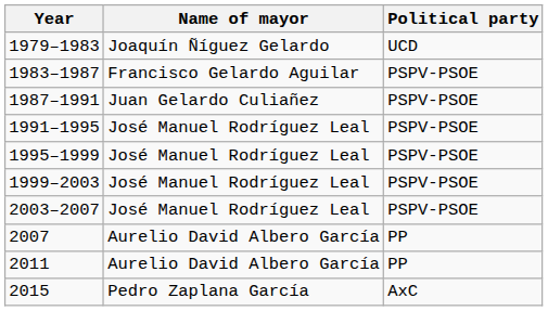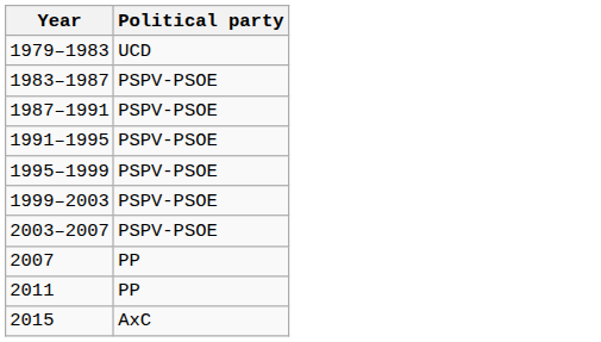 <table class="wikitable">
 <tr>
 <th>Year</th>
-<th>Name of mayor</th>
 <th>Political party</th>
 </tr>
 <tr>
 <td>1979–1983</td>
-<td>Joaquín Ñíguez Gelardo</td>
 <td>UCD</td>
 </tr>
 <tr>
 <td>1983–1987</td>
-<td>Francisco Gelardo Aguilar</td>
 <td>PSPV-PSOE</td>
 </tr>
 <tr>
 <td>1987–1991</td>
-<td>Juan Gelardo Culiañez</td>
 <td>PSPV-PSOE</td>
 </tr>
 <tr>
 <td>1991–1995</td>
-<td>José Manuel Rodríguez Leal</td>
 <td>PSPV-PSOE</td>
 </tr>
 <tr>
 <td>1995–1999</td>
-<td>José Manuel Rodríguez Leal</td>
 <td>PSPV-PSOE</td>
 </tr>
 <tr>
 <td>1999–2003</td>
-<td>José Manuel Rodríguez Leal</td>
 <td>PSPV-PSOE</td>
 </tr>
 <tr>
 <td>2003–2007</td>
-<td>José Manuel Rodríguez Leal</td>
 <td>PSPV-PSOE</td>
 </tr>
 <tr>
 <td>2007</td>
-<td>Aurelio David Albero García</td>
 <td>PP</td>
 </tr>
 <tr>
 <td>2011</td>
-<td>Aurelio David Albero García</td>
 <td>PP</td>
 </tr>
 <tr>
 <td>2015</td>
-<td>Pedro Zaplana García</td>
 <td>AxC</td>
 </tr>
 </table>
